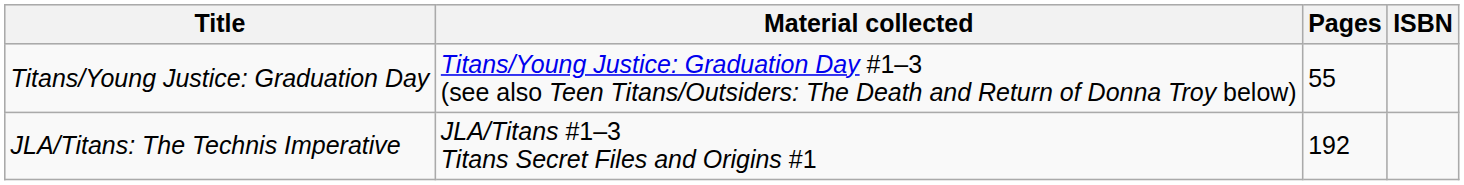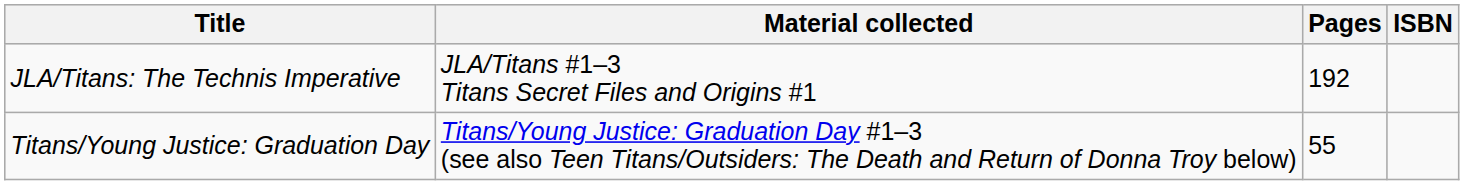 <table class="wikitable">
 <tr>
 <th>Title</th>
 <th>Material collected</th>
 <th>Pages</th>
 <th>ISBN</th>
 </tr>
 <tr>
+<td><em>JLA/Titans: The Technis Imperative</em></td>
+<td><em>JLA/Titans</em> #1–3<br><em>Titans Secret Files and Origins</em> #1</td>
+<td>192</td>
+<td></td>
+</tr>
+<tr>
 <td><em>Titans/Young Justice: Graduation Day</em></td>
 <td><em><a href='#'>Titans/Young Justice: Graduation Day</a></em> #1–3<br>(see also <em>Teen Titans/Outsiders: The Death and Return of Donna Troy</em> below)</td>
 <td>55</td>
 <td></td>
 </tr>
-<tr>
-<td><em>JLA/Titans: The Technis Imperative</em></td>
-<td><em>JLA/Titans</em> #1–3<br><em>Titans Secret Files and Origins</em> #1</td>
-<td>192</td>
-<td></td>
-</tr>
 </table>
